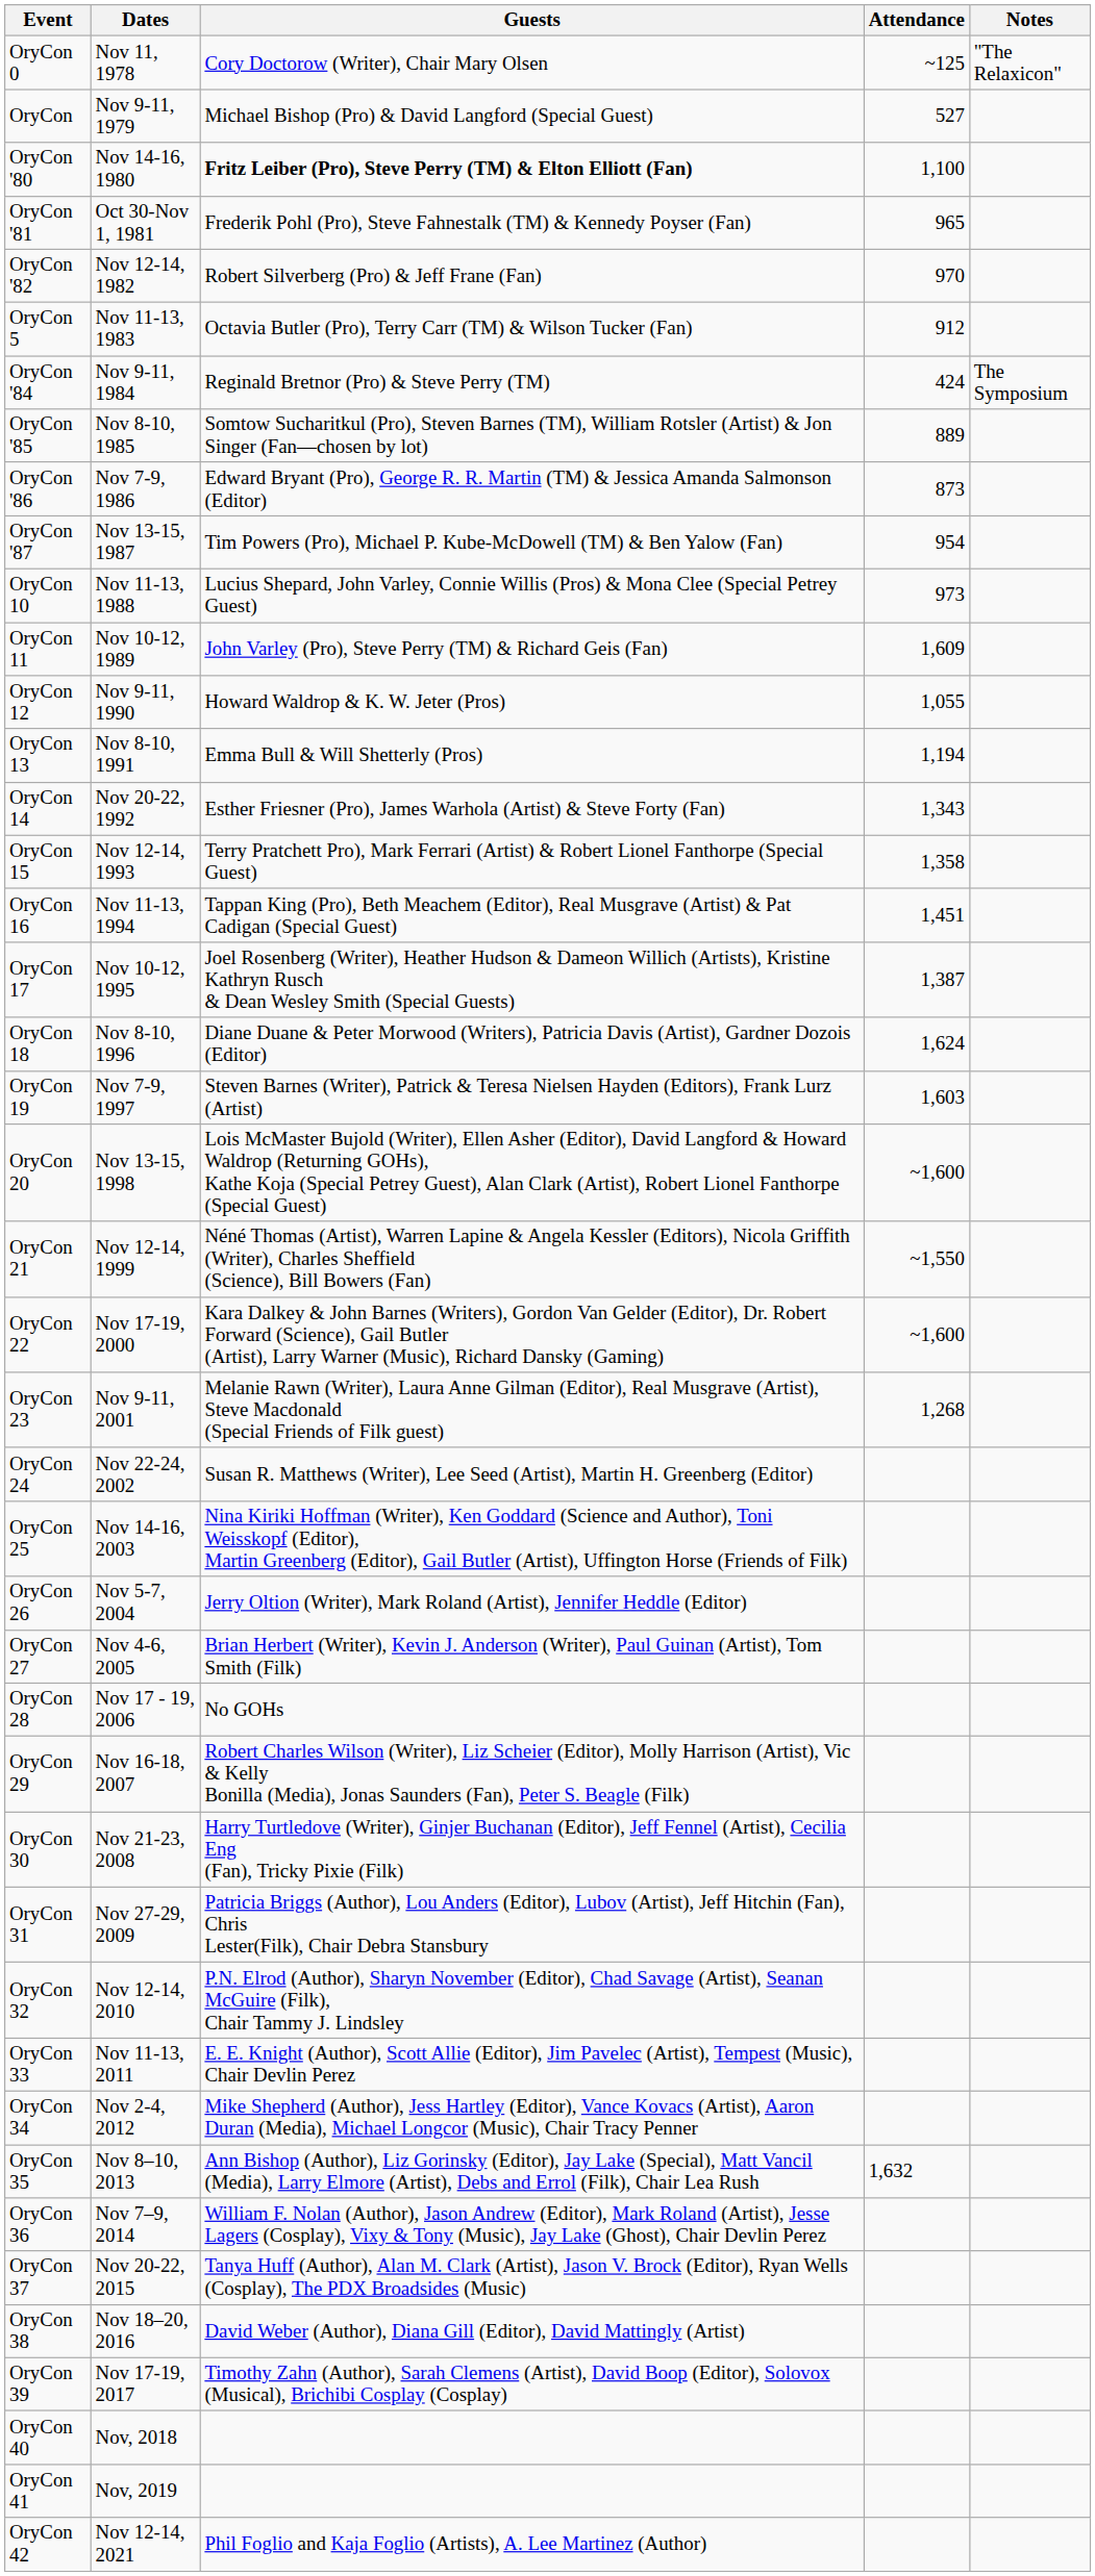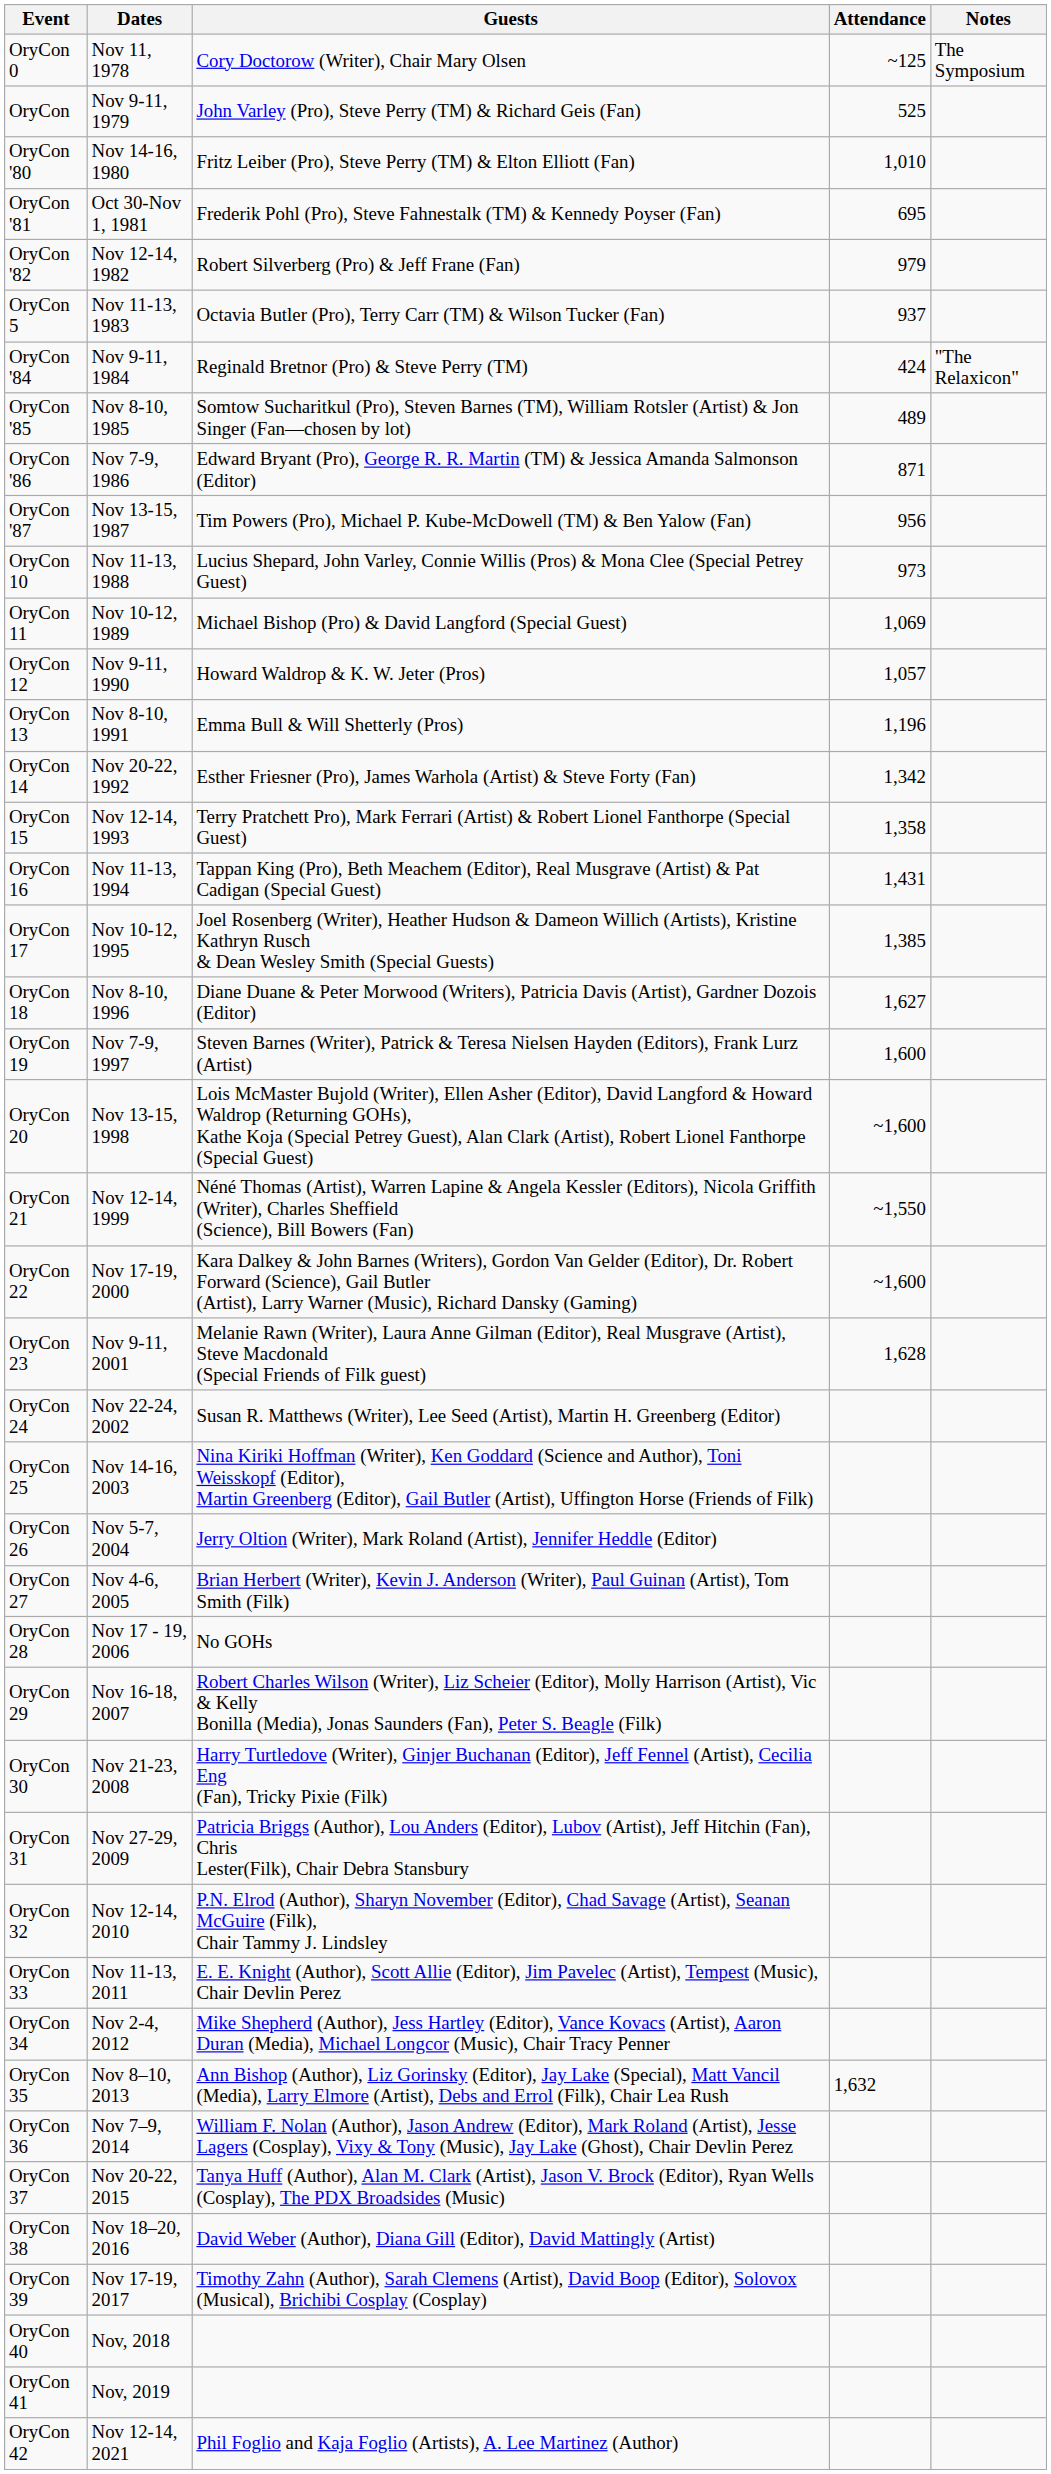 <table class="wikitable" width="100%">
 <tr>
 <th>Event</th>
 <th>Dates</th>
 <th>Guests</th>
 <th>Attendance</th>
 <th>Notes</th>
 </tr>
 <tr>
 <td>OryCon 0</td>
 <td>Nov 11, 1978</td>
 <td><a href='#'>Cory Doctorow</a> (Writer), Chair Mary Olsen</td>
 <td align=right>~125</td>
-<td>"The Relaxicon"</td>
+<td>The Symposium</td>
 </tr>
 <tr>
 <td>OryCon</td>
 <td>Nov 9-11, 1979</td>
-<td>Michael Bishop (Pro) & David Langford (Special Guest)</td>
-<td align=right>527</td>
+<td><a href='#'>John Varley</a> (Pro), Steve Perry (TM) & Richard Geis (Fan)</td>
+<td align=right>525</td>
 <td></td>
 </tr>
 <tr>
 <td>OryCon '80</td>
 <td>Nov 14-16, 1980</td>
-<td><strong>Fritz Leiber (Pro), Steve Perry (TM) & Elton Elliott (Fan)</strong></td>
-<td align=right>1,100</td>
+<td>Fritz Leiber (Pro), Steve Perry (TM) & Elton Elliott (Fan)</td>
+<td align=right>1,010</td>
 <td></td>
 </tr>
 <tr>
 <td>OryCon '81</td>
 <td>Oct 30-Nov 1, 1981</td>
 <td>Frederik Pohl (Pro), Steve Fahnestalk (TM) & Kennedy Poyser (Fan)</td>
-<td align=right>965</td>
+<td align=right>695</td>
 <td></td>
 </tr>
 <tr>
 <td>OryCon '82</td>
 <td>Nov 12-14, 1982</td>
 <td>Robert Silverberg (Pro) & Jeff Frane (Fan)</td>
-<td align=right>970</td>
+<td align=right>979</td>
 <td></td>
 </tr>
 <tr>
 <td>OryCon 5</td>
 <td>Nov 11-13, 1983</td>
 <td>Octavia Butler (Pro), Terry Carr (TM) & Wilson Tucker (Fan)</td>
-<td align=right>912</td>
+<td align=right>937</td>
 <td></td>
 </tr>
 <tr>
 <td>OryCon '84</td>
 <td>Nov 9-11, 1984</td>
 <td>Reginald Bretnor (Pro) & Steve Perry (TM)</td>
 <td align=right>424</td>
-<td>The Symposium</td>
+<td>"The Relaxicon"</td>
 </tr>
 <tr>
 <td>OryCon '85</td>
 <td>Nov 8-10, 1985</td>
 <td>Somtow Sucharitkul (Pro), Steven Barnes (TM), William Rotsler (Artist) & Jon Singer (Fan—chosen by lot)</td>
-<td align=right>889</td>
+<td align=right>489</td>
 <td></td>
 </tr>
 <tr>
 <td>OryCon '86</td>
 <td>Nov 7-9, 1986</td>
 <td>Edward Bryant (Pro), <a href='#'>George R. R. Martin</a> (TM) & Jessica Amanda Salmonson (Editor)</td>
-<td align=right>873</td>
+<td align=right>871</td>
 <td></td>
 </tr>
 <tr>
 <td>OryCon '87</td>
 <td>Nov 13-15, 1987</td>
 <td>Tim Powers (Pro), Michael P. Kube-McDowell (TM) & Ben Yalow (Fan)</td>
-<td align=right>954</td>
+<td align=right>956</td>
 <td></td>
 </tr>
 <tr>
 <td>OryCon 10</td>
 <td>Nov 11-13, 1988</td>
 <td>Lucius Shepard, John Varley, Connie Willis (Pros) & Mona Clee (Special Petrey Guest)</td>
 <td align=right>973</td>
 <td></td>
 </tr>
 <tr>
 <td>OryCon 11</td>
 <td>Nov 10-12, 1989</td>
-<td><a href='#'>John Varley</a> (Pro), Steve Perry (TM) & Richard Geis (Fan)</td>
-<td align=right>1,609</td>
+<td>Michael Bishop (Pro) & David Langford (Special Guest)</td>
+<td align=right>1,069</td>
 <td></td>
 </tr>
 <tr>
 <td>OryCon 12</td>
 <td>Nov 9-11, 1990</td>
 <td>Howard Waldrop & K. W. Jeter (Pros)</td>
-<td align=right>1,055</td>
+<td align=right>1,057</td>
 <td></td>
 </tr>
 <tr>
 <td>OryCon 13</td>
 <td>Nov 8-10, 1991</td>
 <td>Emma Bull & Will Shetterly (Pros)</td>
-<td align=right>1,194</td>
+<td align=right>1,196</td>
 <td></td>
 </tr>
 <tr>
 <td>OryCon 14</td>
 <td>Nov 20-22, 1992</td>
 <td>Esther Friesner (Pro), James Warhola (Artist) & Steve Forty (Fan)</td>
-<td align=right>1,343</td>
+<td align=right>1,342</td>
 <td></td>
 </tr>
 <tr>
 <td>OryCon 15</td>
 <td>Nov 12-14, 1993</td>
 <td>Terry Pratchett Pro), Mark Ferrari (Artist) & Robert Lionel Fanthorpe (Special Guest)</td>
 <td align=right>1,358</td>
 <td></td>
 </tr>
 <tr>
 <td>OryCon 16</td>
 <td>Nov 11-13, 1994</td>
 <td>Tappan King (Pro), Beth Meachem (Editor), Real Musgrave (Artist) & Pat Cadigan (Special Guest)</td>
-<td align=right>1,451</td>
+<td align=right>1,431</td>
 <td></td>
 </tr>
 <tr>
 <td>OryCon 17</td>
 <td>Nov 10-12, 1995</td>
 <td>Joel Rosenberg (Writer), Heather Hudson & Dameon Willich (Artists), Kristine Kathryn Rusch <br>& Dean Wesley Smith (Special Guests)</td>
-<td align=right>1,387</td>
+<td align=right>1,385</td>
 <td></td>
 </tr>
 <tr>
 <td>OryCon 18</td>
 <td>Nov 8-10, 1996</td>
 <td>Diane Duane & Peter Morwood (Writers), Patricia Davis (Artist), Gardner Dozois (Editor)</td>
-<td align=right>1,624</td>
+<td align=right>1,627</td>
 <td></td>
 </tr>
 <tr>
 <td>OryCon 19</td>
 <td>Nov 7-9, 1997</td>
 <td>Steven Barnes (Writer), Patrick & Teresa Nielsen Hayden (Editors), Frank Lurz (Artist)</td>
-<td align=right>1,603</td>
+<td align=right>1,600</td>
 <td></td>
 </tr>
 <tr>
 <td>OryCon 20</td>
 <td>Nov 13-15, 1998</td>
 <td>Lois McMaster Bujold (Writer), Ellen Asher (Editor), David Langford & Howard Waldrop (Returning GOHs),<br> Kathe Koja (Special Petrey Guest), Alan Clark (Artist), Robert Lionel Fanthorpe (Special Guest)</td>
 <td align=right>~1,600</td>
 <td></td>
 </tr>
 <tr>
 <td>OryCon 21</td>
 <td>Nov 12-14, 1999</td>
 <td>Néné Thomas (Artist), Warren Lapine & Angela Kessler (Editors), Nicola Griffith (Writer), Charles Sheffield <br>(Science), Bill Bowers (Fan)</td>
 <td align=right>~1,550</td>
 <td></td>
 </tr>
 <tr>
 <td>OryCon 22</td>
 <td>Nov 17-19, 2000</td>
 <td>Kara Dalkey & John Barnes (Writers), Gordon Van Gelder (Editor), Dr. Robert Forward (Science), Gail Butler <br>(Artist), Larry Warner (Music), Richard Dansky (Gaming)</td>
 <td align=right>~1,600</td>
 <td></td>
 </tr>
 <tr>
 <td>OryCon 23</td>
 <td>Nov 9-11, 2001</td>
 <td>Melanie Rawn (Writer), Laura Anne Gilman (Editor), Real Musgrave (Artist), Steve Macdonald <br>(Special Friends of Filk guest)</td>
-<td align=right>1,268</td>
+<td align=right>1,628</td>
 <td></td>
 </tr>
 <tr>
 <td>OryCon 24</td>
 <td>Nov 22-24, 2002</td>
 <td>Susan R. Matthews (Writer), Lee Seed (Artist), Martin H. Greenberg (Editor)</td>
 <td></td>
 <td></td>
 </tr>
 <tr>
 <td>OryCon 25</td>
 <td>Nov 14-16, 2003</td>
 <td><a href='#'>Nina Kiriki Hoffman</a> (Writer), <a href='#'>Ken Goddard</a> (Science and Author), <a href='#'>Toni Weisskopf</a> (Editor), <br><a href='#'>Martin Greenberg</a> (Editor), <a href='#'>Gail Butler</a> (Artist), Uffington Horse (Friends of Filk)</td>
 <td></td>
 <td></td>
 </tr>
 <tr>
 <td>OryCon 26</td>
 <td>Nov 5-7, 2004</td>
 <td><a href='#'>Jerry Oltion</a> (Writer), Mark Roland (Artist), <a href='#'>Jennifer Heddle</a> (Editor)</td>
 <td></td>
 <td></td>
 </tr>
 <tr>
 <td>OryCon 27</td>
 <td>Nov 4-6, 2005</td>
 <td><a href='#'>Brian Herbert</a> (Writer), <a href='#'>Kevin J. Anderson</a> (Writer), <a href='#'>Paul Guinan</a> (Artist), Tom Smith (Filk)</td>
 <td></td>
 <td></td>
 </tr>
 <tr>
 <td>OryCon 28</td>
 <td>Nov 17 - 19, 2006</td>
 <td>No GOHs</td>
 <td></td>
 <td></td>
 </tr>
 <tr>
 <td>OryCon 29</td>
 <td>Nov 16-18, 2007</td>
 <td><a href='#'>Robert Charles Wilson</a> (Writer), <a href='#'>Liz Scheier</a> (Editor), Molly Harrison (Artist), Vic & Kelly <br>Bonilla (Media), Jonas Saunders (Fan), <a href='#'>Peter S. Beagle</a> (Filk)</td>
 <td></td>
 <td></td>
 </tr>
 <tr>
 <td>OryCon 30</td>
 <td>Nov 21-23, 2008</td>
 <td><a href='#'>Harry Turtledove</a> (Writer), <a href='#'>Ginjer Buchanan</a> (Editor), <a href='#'>Jeff Fennel</a> (Artist), <a href='#'>Cecilia Eng</a><br> (Fan), Tricky Pixie (Filk)</td>
 <td></td>
 <td></td>
 </tr>
 <tr>
 <td>OryCon 31</td>
 <td>Nov 27-29, 2009</td>
 <td><a href='#'>Patricia Briggs</a> (Author), <a href='#'>Lou Anders</a> (Editor), <a href='#'>Lubov</a> (Artist), Jeff Hitchin (Fan), Chris <br>Lester(Filk), Chair Debra Stansbury</td>
 <td></td>
 <td></td>
 </tr>
 <tr>
 <td>OryCon 32</td>
 <td>Nov 12-14, 2010</td>
 <td><a href='#'>P.N. Elrod</a> (Author), <a href='#'>Sharyn November</a> (Editor), <a href='#'>Chad Savage</a> (Artist), <a href='#'>Seanan McGuire</a> (Filk),<br> Chair Tammy J. Lindsley</td>
 <td></td>
 <td></td>
 </tr>
 <tr>
 <td>OryCon 33</td>
 <td>Nov 11-13, 2011</td>
 <td><a href='#'>E. E. Knight</a> (Author), <a href='#'>Scott Allie</a> (Editor), <a href='#'>Jim Pavelec</a> (Artist), <a href='#'>Tempest</a> (Music), Chair Devlin Perez</td>
 <td></td>
 <td></td>
 </tr>
 <tr>
 <td>OryCon 34</td>
 <td>Nov 2-4, 2012</td>
 <td><a href='#'>Mike Shepherd</a> (Author), <a href='#'>Jess Hartley</a> (Editor), <a href='#'>Vance Kovacs</a> (Artist), <a href='#'>Aaron Duran</a> (Media), <a href='#'>Michael Longcor</a> (Music), Chair Tracy Penner</td>
 <td></td>
 <td></td>
 </tr>
 <tr>
 <td>OryCon 35</td>
 <td>Nov 8–10, 2013</td>
 <td><a href='#'>Ann Bishop</a> (Author), <a href='#'>Liz Gorinsky</a> (Editor), <a href='#'>Jay Lake</a> (Special), <a href='#'>Matt Vancil</a> (Media), <a href='#'>Larry Elmore</a> (Artist), <a href='#'>Debs and Errol</a> (Filk), Chair Lea Rush</td>
 <td>1,632</td>
 <td></td>
 </tr>
 <tr>
 <td>OryCon 36</td>
 <td>Nov 7–9, 2014</td>
 <td><a href='#'>William F. Nolan</a> (Author), <a href='#'>Jason Andrew</a> (Editor), <a href='#'>Mark Roland</a> (Artist), <a href='#'>Jesse Lagers</a> (Cosplay), <a href='#'>Vixy & Tony</a> (Music), <a href='#'>Jay Lake</a> (Ghost), Chair Devlin Perez</td>
 <td></td>
 <td></td>
 </tr>
 <tr>
 <td>OryCon 37</td>
 <td>Nov 20-22, 2015</td>
 <td><a href='#'>Tanya Huff</a> (Author), <a href='#'>Alan M. Clark</a> (Artist), <a href='#'>Jason V. Brock</a> (Editor), Ryan Wells (Cosplay), <a href='#'>The PDX Broadsides</a> (Music)</td>
 <td></td>
 <td></td>
 </tr>
 <tr>
 <td>OryCon 38</td>
 <td>Nov 18–20, 2016</td>
 <td><a href='#'>David Weber</a> (Author), <a href='#'>Diana Gill</a> (Editor), <a href='#'>David Mattingly</a> (Artist)</td>
 <td></td>
 <td></td>
 </tr>
 <tr>
 <td>OryCon 39</td>
 <td>Nov 17-19, 2017</td>
 <td><a href='#'>Timothy Zahn</a> (Author), <a href='#'>Sarah Clemens</a> (Artist), <a href='#'>David Boop</a> (Editor), <a href='#'>Solovox</a> (Musical), <a href='#'>Brichibi Cosplay</a> (Cosplay)</td>
 <td></td>
 <td></td>
 </tr>
 <tr>
 <td>OryCon 40</td>
 <td>Nov, 2018</td>
 <td></td>
 <td></td>
 <td></td>
 </tr>
 <tr>
 <td>OryCon 41</td>
 <td>Nov, 2019</td>
 <td></td>
 <td></td>
 <td></td>
 </tr>
 <tr>
 <td>OryCon 42</td>
 <td>Nov 12-14, 2021</td>
 <td><a href='#'>Phil Foglio</a> and <a href='#'>Kaja Foglio</a> (Artists), <a href='#'>A. Lee Martinez</a> (Author)</td>
 <td></td>
 <td></td>
 </tr>
 <tr>
 </tr>
 </table>
